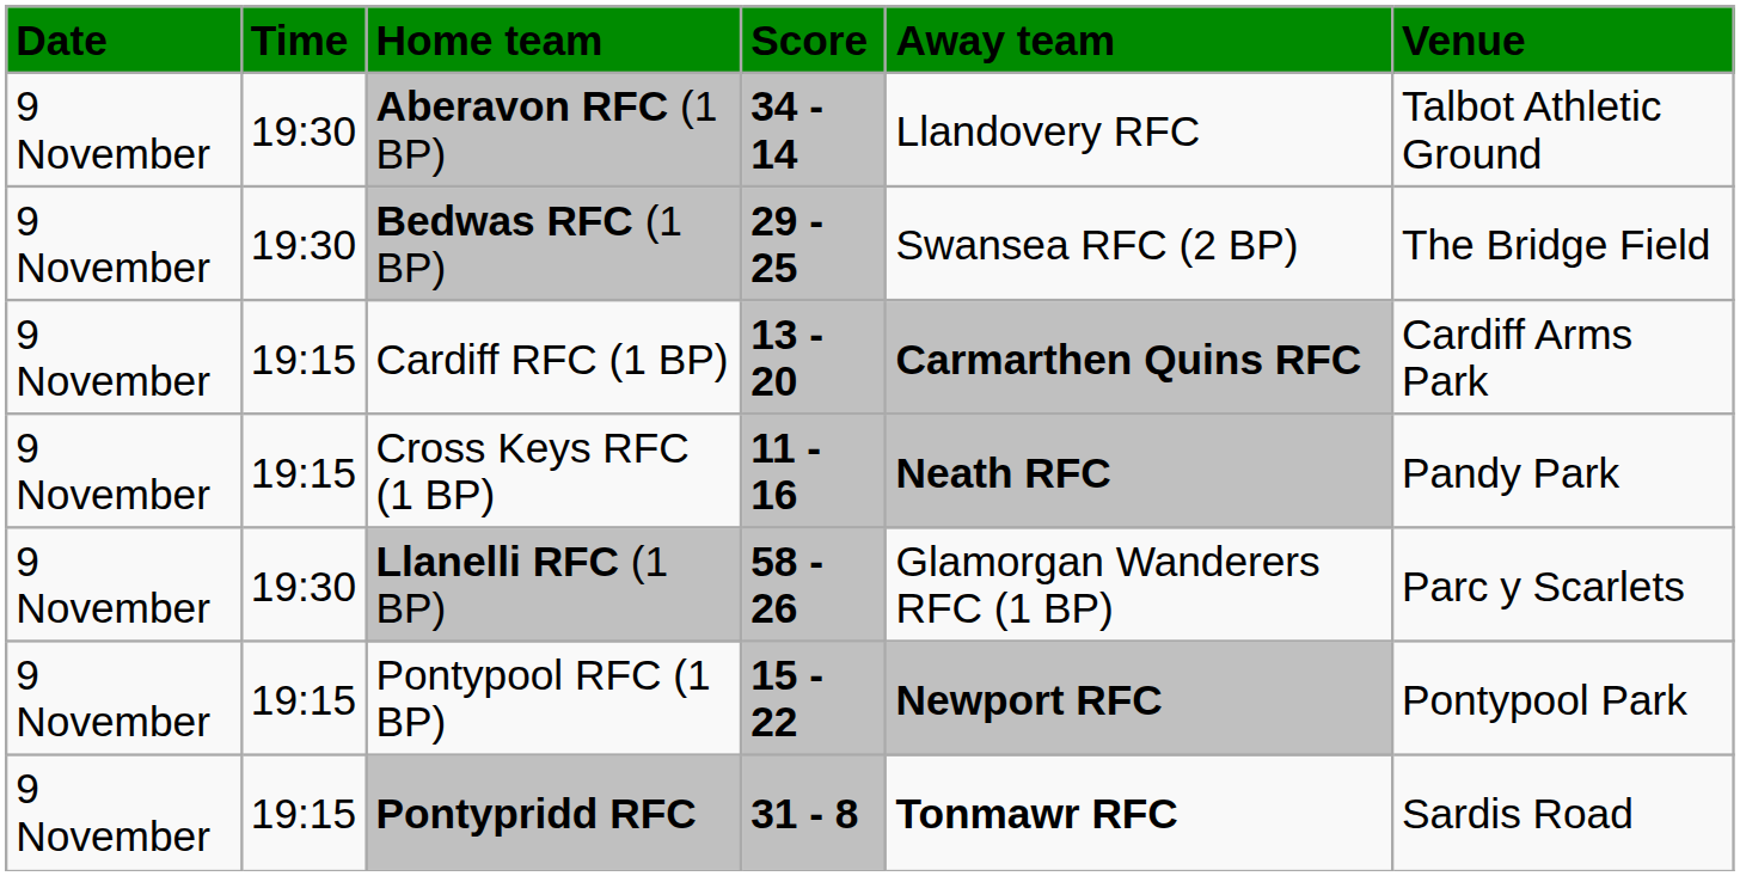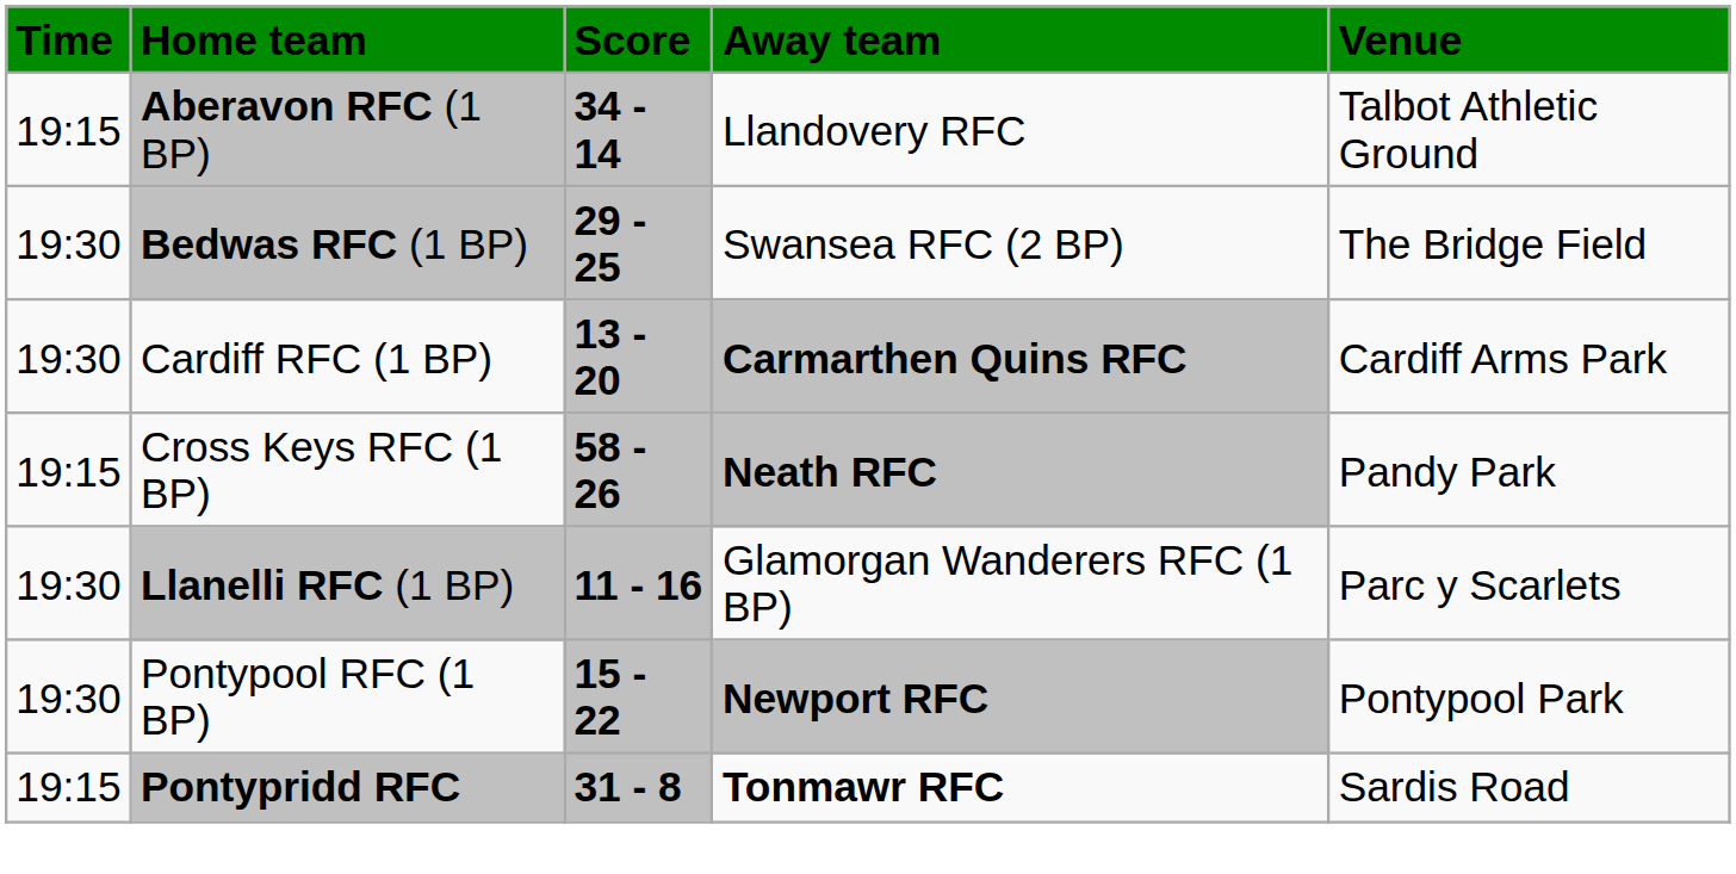 <table class="wikitable" style="margin:0.5em auto; font-size:95%">
 <tr bgcolor="#008B00">
-<td><strong>Date</strong></td>
 <td><strong>Time</strong></td>
 <td><strong>Home team</strong></td>
 <td><strong>Score</strong></td>
 <td><strong>Away team</strong></td>
 <td><strong>Venue</strong></td>
 </tr>
 <tr>
-<td>9 November</td>
-<td>19:30</td>
+<td>19:15</td>
 <td bgcolor="silver"><strong>Aberavon RFC</strong> (1 BP)</td>
 <td bgcolor="silver"><strong>34 - 14</strong></td>
 <td>Llandovery RFC</td>
 <td>Talbot Athletic Ground</td>
 </tr>
 <tr>
-<td>9 November</td>
 <td>19:30</td>
 <td bgcolor="silver"><strong>Bedwas RFC</strong> (1 BP)</td>
 <td bgcolor="silver"><strong>29 - 25</strong></td>
 <td>Swansea RFC (2 BP)</td>
 <td>The Bridge Field</td>
 </tr>
 <tr>
-<td>9 November</td>
-<td>19:15</td>
+<td>19:30</td>
 <td>Cardiff RFC (1 BP)</td>
 <td bgcolor="silver"><strong>13 - 20</strong></td>
 <td bgcolor="silver"><strong>Carmarthen Quins RFC</strong></td>
 <td>Cardiff Arms Park</td>
 </tr>
 <tr>
-<td>9 November</td>
 <td>19:15</td>
 <td>Cross Keys RFC (1 BP)</td>
-<td bgcolor="silver"><strong>11 - 16</strong></td>
+<td bgcolor="silver"><strong>58 - 26</strong></td>
 <td bgcolor="silver"><strong>Neath RFC</strong></td>
 <td>Pandy Park</td>
 </tr>
 <tr>
-<td>9 November</td>
 <td>19:30</td>
 <td bgcolor="silver"><strong>Llanelli RFC</strong> (1 BP)</td>
-<td bgcolor="silver"><strong>58 - 26</strong></td>
+<td bgcolor="silver"><strong>11 - 16</strong></td>
 <td>Glamorgan Wanderers RFC (1 BP)</td>
 <td>Parc y Scarlets</td>
 </tr>
 <tr>
-<td>9 November</td>
-<td>19:15</td>
+<td>19:30</td>
 <td>Pontypool RFC (1 BP)</td>
 <td bgcolor="silver"><strong>15 - 22</strong></td>
 <td bgcolor="silver"><strong>Newport RFC</strong></td>
 <td>Pontypool Park</td>
 </tr>
 <tr>
-<td>9 November</td>
 <td>19:15</td>
 <td bgcolor="silver"><strong>Pontypridd RFC</strong></td>
 <td bgcolor="silver"><strong>31 - 8</strong></td>
 <td><strong>Tonmawr RFC</strong></td>
 <td>Sardis Road</td>
 </tr>
 </table>
